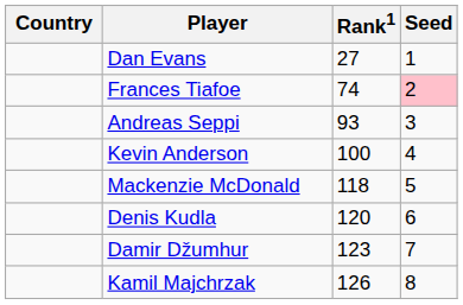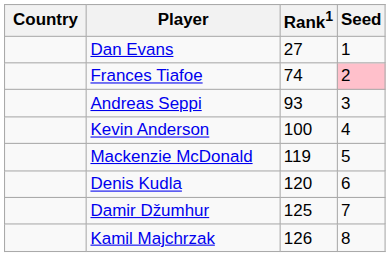 <table class="wikitable" border="1">
 <tr>
 <th width="70">Country</th>
 <th width="175">Player</th>
 <th>Rank<sup>1</sup></th>
 <th>Seed</th>
 </tr>
 <tr>
 <td></td>
 <td><a href='#'>Dan Evans</a></td>
 <td>27</td>
 <td>1</td>
 </tr>
 <tr>
 <td></td>
 <td><a href='#'>Frances Tiafoe</a></td>
 <td>74</td>
 <td style="background: pink;">2</td>
 </tr>
 <tr>
 <td></td>
 <td><a href='#'>Andreas Seppi</a></td>
 <td>93</td>
 <td>3</td>
 </tr>
 <tr>
 <td></td>
 <td><a href='#'>Kevin Anderson</a></td>
 <td>100</td>
 <td>4</td>
 </tr>
 <tr>
 <td></td>
 <td><a href='#'>Mackenzie McDonald</a></td>
-<td>118</td>
+<td>119</td>
 <td>5</td>
 </tr>
 <tr>
 <td></td>
 <td><a href='#'>Denis Kudla</a></td>
 <td>120</td>
 <td>6</td>
 </tr>
 <tr>
 <td></td>
 <td><a href='#'>Damir Džumhur</a></td>
-<td>123</td>
+<td>125</td>
 <td>7</td>
 </tr>
 <tr>
 <td></td>
 <td><a href='#'>Kamil Majchrzak</a></td>
 <td>126</td>
 <td>8</td>
 </tr>
 </table>
